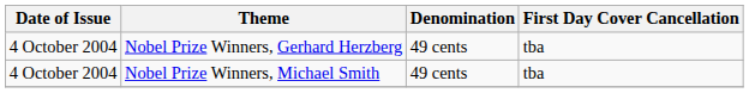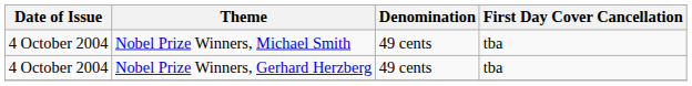 <table class="wikitable sortable">
 <tr>
 <th>Date of Issue</th>
 <th>Theme</th>
 <th>Denomination</th>
 <th>First Day Cover Cancellation</th>
 </tr>
 <tr>
 <td>4 October 2004</td>
-<td><a href='#'>Nobel Prize</a> Winners, <a href='#'>Gerhard Herzberg</a></td>
+<td><a href='#'>Nobel Prize</a> Winners, <a href='#'>Michael Smith</a></td>
 <td>49 cents</td>
 <td>tba</td>
 </tr>
 <tr>
 <td>4 October 2004</td>
-<td><a href='#'>Nobel Prize</a> Winners, <a href='#'>Michael Smith</a></td>
+<td><a href='#'>Nobel Prize</a> Winners, <a href='#'>Gerhard Herzberg</a></td>
 <td>49 cents</td>
 <td>tba</td>
 </tr>
 <tr>
 </tr>
 </table>
